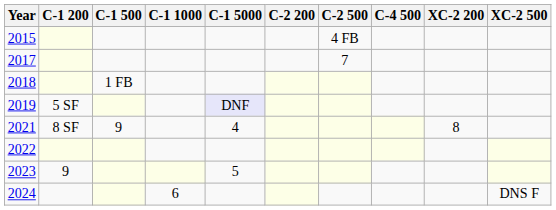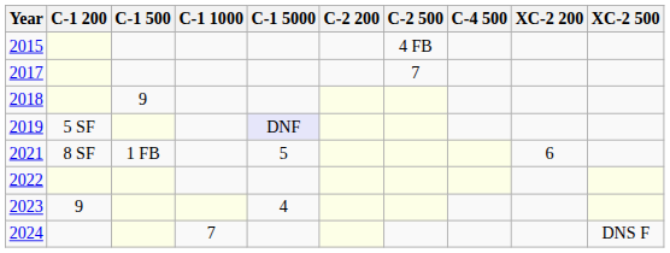 <table class="wikitable" style="text-align:center;">
 <tr>
 <th>Year</th>
 <th>C-1 200</th>
 <th>C-1 500</th>
 <th>C-1 1000</th>
 <th>С-1 5000</th>
 <th>C-2 200</th>
 <th>C-2 500</th>
 <th>C-4 500</th>
 <th>XC-2 200</th>
 <th>XC-2 500</th>
 </tr>
 <tr>
 <td><a href='#'>2015</a></td>
 <td style="background:#fdffe7"></td>
 <td></td>
 <td></td>
 <td></td>
 <td></td>
 <td>4 FB</td>
 <td></td>
 <td></td>
 <td></td>
 </tr>
 <tr>
 <td><a href='#'>2017</a></td>
 <td style="background:#fdffe7"></td>
 <td></td>
 <td></td>
 <td></td>
 <td></td>
 <td>7</td>
 <td></td>
 <td></td>
 <td></td>
 </tr>
 <tr>
 <td><a href='#'>2018</a></td>
 <td style="background:#fdffe7"></td>
-<td>1 FB</td>
+<td>9</td>
 <td></td>
 <td></td>
 <td style="background:#fdffe7"></td>
 <td style="background:#fdffe7"></td>
 <td></td>
 <td></td>
 <td></td>
 </tr>
 <tr>
 <td><a href='#'>2019</a></td>
 <td>5 SF</td>
 <td style="background:#fdffe7"></td>
 <td></td>
 <td style="background: lavender;">DNF</td>
 <td style="background:#fdffe7"></td>
 <td style="background:#fdffe7"></td>
 <td></td>
 <td></td>
 <td></td>
 </tr>
 <tr>
 <td><a href='#'>2021</a></td>
 <td>8 SF</td>
-<td>9</td>
+<td>1 FB</td>
 <td></td>
-<td>4</td>
+<td>5</td>
 <td style="background:#fdffe7"></td>
 <td style="background:#fdffe7"></td>
 <td style="background:#fdffe7"></td>
-<td>8</td>
+<td>6</td>
 <td></td>
 </tr>
 <tr>
 <td><a href='#'>2022</a></td>
 <td style="background:#fdffe7"></td>
 <td style="background:#fdffe7"></td>
 <td></td>
 <td></td>
 <td style="background:#fdffe7"></td>
 <td style="background:#fdffe7"></td>
 <td style="background:#fdffe7"></td>
 <td></td>
 <td style="background:#fdffe7"></td>
 </tr>
 <tr>
 <td><a href='#'>2023</a></td>
 <td>9</td>
 <td style="background:#fdffe7"></td>
 <td style="background:#fdffe7"></td>
-<td>5</td>
+<td>4</td>
 <td style="background:#fdffe7"></td>
 <td style="background:#fdffe7"></td>
 <td></td>
 <td></td>
 <td style="background:#fdffe7"></td>
 </tr>
 <tr>
 <td><a href='#'>2024</a></td>
 <td></td>
 <td style="background:#fdffe7"></td>
-<td>6</td>
+<td>7</td>
 <td></td>
 <td style="background:#fdffe7"></td>
 <td></td>
 <td></td>
 <td></td>
 <td>DNS F</td>
 </tr>
 </table>
